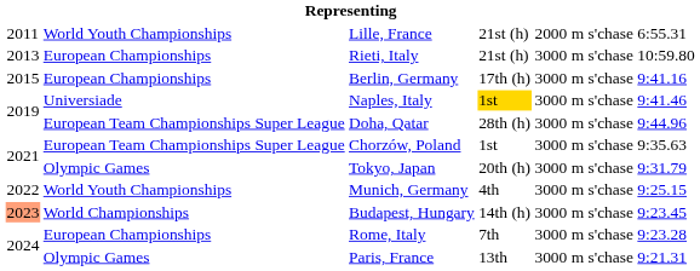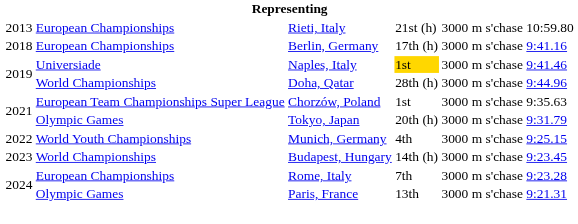 <table>
 <tr>
 <th colspan="6">Representing </th>
-</tr>
-<tr>
-<td>2011</td>
-<td><a href='#'>World Youth Championships</a></td>
-<td><a href='#'>Lille, France</a></td>
-<td>21st (h)</td>
-<td>2000 m s'chase</td>
-<td>6:55.31</td>
 </tr>
 <tr>
 <td>2013</td>
 <td><a href='#'>European Championships</a></td>
 <td><a href='#'>Rieti, Italy</a></td>
 <td>21st (h)</td>
 <td>3000 m s'chase</td>
 <td>10:59.80</td>
 </tr>
 <tr>
-<td>2015</td>
+<td>2018</td>
 <td><a href='#'>European Championships</a></td>
 <td><a href='#'>Berlin, Germany</a></td>
 <td>17th (h)</td>
 <td>3000 m s'chase</td>
 <td><a href='#'>9:41.16</a></td>
 </tr>
 <tr>
 <td rowspan=2>2019</td>
 <td><a href='#'>Universiade</a></td>
 <td><a href='#'>Naples, Italy</a></td>
 <td bgcolor=gold>1st</td>
 <td>3000 m s'chase</td>
 <td><a href='#'>9:41.46</a></td>
 </tr>
 <tr>
-<td><a href='#'>European Team Championships Super League</a></td>
+<td><a href='#'>World Championships</a></td>
 <td><a href='#'>Doha, Qatar</a></td>
 <td>28th (h)</td>
 <td>3000 m s'chase</td>
 <td><a href='#'>9:44.96</a></td>
 </tr>
 <tr>
 <td rowspan=2>2021</td>
 <td><a href='#'>European Team Championships Super League</a></td>
 <td><a href='#'>Chorzów, Poland</a></td>
 <td>1st</td>
 <td>3000 m s'chase</td>
 <td>9:35.63</td>
 </tr>
 <tr>
 <td><a href='#'>Olympic Games</a></td>
 <td><a href='#'>Tokyo, Japan</a></td>
 <td>20th (h)</td>
 <td>3000 m s'chase</td>
 <td><a href='#'>9:31.79</a></td>
 </tr>
 <tr>
 <td>2022</td>
 <td><a href='#'>World Youth Championships</a></td>
 <td><a href='#'>Munich, Germany</a></td>
 <td>4th</td>
 <td>3000 m s'chase</td>
 <td><a href='#'>9:25.15</a></td>
 </tr>
 <tr>
-<td style="background: lightsalmon;">2023</td>
+<td>2023</td>
 <td><a href='#'>World Championships</a></td>
 <td><a href='#'>Budapest, Hungary</a></td>
 <td>14th (h)</td>
 <td>3000 m s'chase</td>
 <td><a href='#'>9:23.45</a></td>
 </tr>
 <tr>
 <td rowspan=2>2024</td>
 <td><a href='#'>European Championships</a></td>
 <td><a href='#'>Rome, Italy</a></td>
 <td>7th</td>
 <td>3000 m s'chase</td>
 <td><a href='#'>9:23.28</a></td>
 </tr>
 <tr>
 <td><a href='#'>Olympic Games</a></td>
 <td><a href='#'>Paris, France</a></td>
 <td>13th</td>
 <td>3000 m s'chase</td>
 <td><a href='#'>9:21.31</a></td>
 </tr>
 </table>
